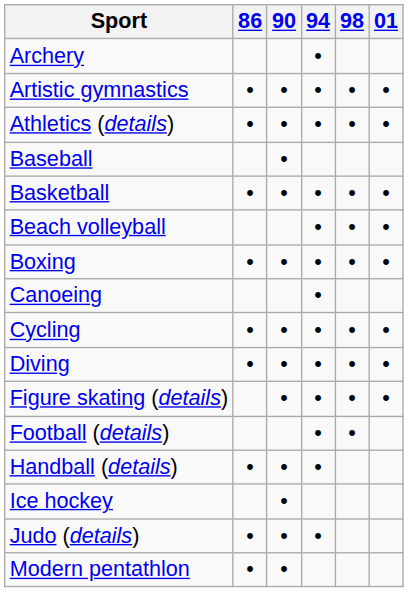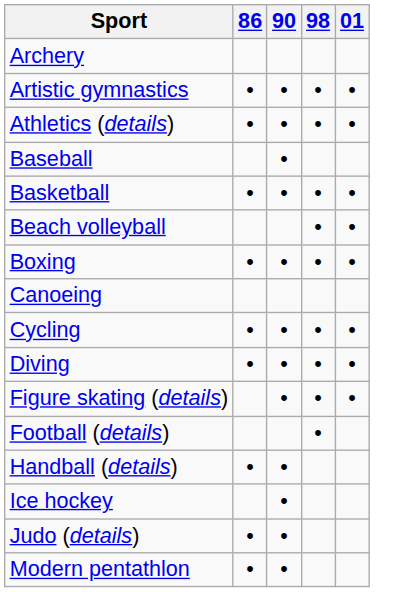 <table class="wikitable sortable" style="text-align:center;">
 <tr>
 <th>Sport</th>
 <th><a href='#'>86</a></th>
 <th><a href='#'>90</a></th>
-<th><a href='#'>94</a></th>
 <th><a href='#'>98</a></th>
 <th><a href='#'>01</a></th>
 </tr>
 <tr>
 <td align=left><a href='#'>Archery</a></td>
 <td></td>
 <td></td>
-<td>•</td>
 <td></td>
 <td></td>
 </tr>
 <tr>
 <td align=left><a href='#'>Artistic gymnastics</a></td>
-<td>•</td>
 <td>•</td>
 <td>•</td>
 <td>•</td>
 <td>•</td>
 </tr>
 <tr>
 <td align=left><a href='#'>Athletics</a> (<a href='#'><em>details</em></a>)</td>
 <td>•</td>
 <td>•</td>
 <td>•</td>
 <td>•</td>
-<td>•</td>
 </tr>
 <tr>
 <td align=left><a href='#'>Baseball</a></td>
 <td></td>
 <td>•</td>
 <td></td>
 <td></td>
-<td></td>
 </tr>
 <tr>
 <td align=left><a href='#'>Basketball</a></td>
-<td>•</td>
 <td>•</td>
 <td>•</td>
 <td>•</td>
 <td>•</td>
 </tr>
 <tr>
 <td align=left><a href='#'>Beach volleyball</a></td>
 <td></td>
 <td></td>
 <td>•</td>
 <td>•</td>
-<td>•</td>
 </tr>
 <tr>
 <td align=left><a href='#'>Boxing</a></td>
-<td>•</td>
 <td>•</td>
 <td>•</td>
 <td>•</td>
 <td>•</td>
 </tr>
 <tr>
 <td align=left><a href='#'>Canoeing</a></td>
 <td></td>
 <td></td>
-<td>•</td>
 <td></td>
 <td></td>
 </tr>
 <tr>
 <td align=left><a href='#'>Cycling</a></td>
-<td>•</td>
 <td>•</td>
 <td>•</td>
 <td>•</td>
 <td>•</td>
 </tr>
 <tr>
 <td align=left><a href='#'>Diving</a></td>
 <td>•</td>
 <td>•</td>
 <td>•</td>
 <td>•</td>
-<td>•</td>
 </tr>
 <tr>
 <td align=left><a href='#'>Figure skating</a> (<a href='#'><em>details</em></a>)</td>
 <td></td>
-<td>•</td>
 <td>•</td>
 <td>•</td>
 <td>•</td>
 </tr>
 <tr>
 <td align=left><a href='#'>Football</a> (<a href='#'><em>details</em></a>)</td>
 <td></td>
 <td></td>
 <td>•</td>
-<td>•</td>
 <td></td>
 </tr>
 <tr>
 <td align=left><a href='#'>Handball</a> (<a href='#'><em>details</em></a>)</td>
-<td>•</td>
 <td>•</td>
 <td>•</td>
 <td></td>
 <td></td>
 </tr>
 <tr>
 <td align=left><a href='#'>Ice hockey</a></td>
 <td></td>
 <td>•</td>
 <td></td>
 <td></td>
-<td></td>
 </tr>
 <tr>
 <td align=left><a href='#'>Judo</a> (<a href='#'><em>details</em></a>)</td>
-<td>•</td>
 <td>•</td>
 <td>•</td>
 <td></td>
 <td></td>
 </tr>
 <tr>
 <td align=left><a href='#'>Modern pentathlon</a></td>
 <td>•</td>
 <td>•</td>
 <td></td>
 <td></td>
-<td></td>
 </tr>
 </table>
